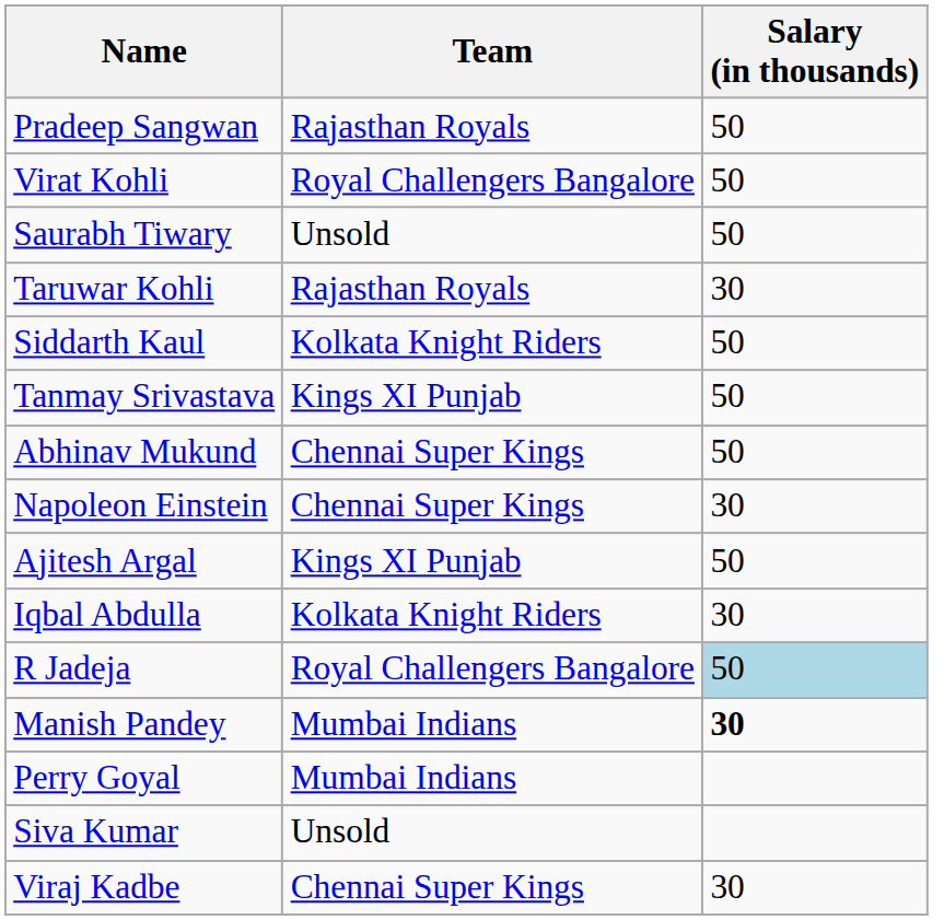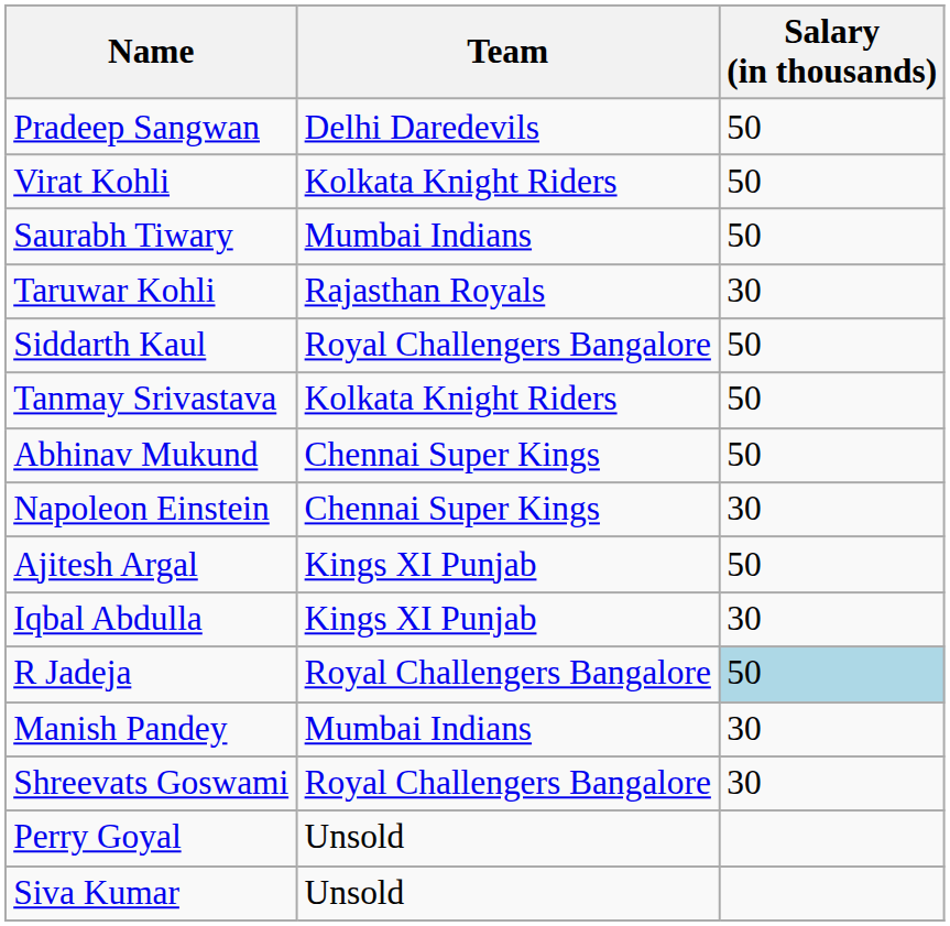 <table class="wikitable collapsible sortable">
 <tr>
 <th scope="col">Name</th>
 <th scope="col">Team</th>
 <th scope="col">Salary<br>(in  thousands)</th>
 </tr>
 <tr>
 <td><a href='#'>Pradeep Sangwan</a></td>
-<td><a href='#'>Rajasthan Royals</a></td>
+<td><a href='#'>Delhi Daredevils</a></td>
 <td>50</td>
 </tr>
 <tr>
 <td><a href='#'>Virat Kohli</a></td>
-<td><a href='#'>Royal Challengers Bangalore</a></td>
+<td><a href='#'>Kolkata Knight Riders</a></td>
 <td>50</td>
 </tr>
 <tr>
 <td><a href='#'>Saurabh Tiwary</a></td>
-<td>Unsold</td>
+<td><a href='#'>Mumbai Indians</a></td>
 <td>50</td>
 </tr>
 <tr>
 <td><a href='#'>Taruwar Kohli</a></td>
 <td><a href='#'>Rajasthan Royals</a></td>
 <td>30</td>
 </tr>
 <tr>
 <td><a href='#'>Siddarth Kaul</a></td>
-<td><a href='#'>Kolkata Knight Riders</a></td>
+<td><a href='#'>Royal Challengers Bangalore</a></td>
 <td>50</td>
 </tr>
 <tr>
 <td><a href='#'>Tanmay Srivastava</a></td>
-<td><a href='#'>Kings XI Punjab</a></td>
+<td><a href='#'>Kolkata Knight Riders</a></td>
 <td>50</td>
 </tr>
 <tr>
 <td><a href='#'>Abhinav Mukund</a></td>
 <td><a href='#'>Chennai Super Kings</a></td>
 <td>50</td>
 </tr>
 <tr>
 <td><a href='#'>Napoleon Einstein</a></td>
 <td><a href='#'>Chennai Super Kings</a></td>
 <td>30</td>
 </tr>
 <tr>
 <td><a href='#'>Ajitesh Argal</a></td>
 <td><a href='#'>Kings XI Punjab</a></td>
 <td>50</td>
 </tr>
 <tr>
 <td><a href='#'>Iqbal Abdulla</a></td>
-<td><a href='#'>Kolkata Knight Riders</a></td>
+<td><a href='#'>Kings XI Punjab</a></td>
 <td>30</td>
 </tr>
 <tr>
 <td><a href='#'>R Jadeja</a></td>
 <td><a href='#'>Royal Challengers Bangalore</a></td>
 <td style="background: lightblue;">50</td>
 </tr>
 <tr>
 <td><a href='#'>Manish Pandey</a></td>
 <td><a href='#'>Mumbai Indians</a></td>
-<td><strong>30</strong></td>
+<td>30</td>
+</tr>
+<tr>
+<td><a href='#'>Shreevats Goswami</a></td>
+<td><a href='#'>Royal Challengers Bangalore</a></td>
+<td>30</td>
 </tr>
 <tr>
 <td><a href='#'>Perry Goyal</a></td>
-<td><a href='#'>Mumbai Indians</a></td>
+<td>Unsold</td>
 <td></td>
 </tr>
 <tr>
 <td><a href='#'>Siva Kumar</a></td>
 <td>Unsold</td>
 <td></td>
 </tr>
-<tr>
-<td><a href='#'>Viraj Kadbe</a></td>
-<td><a href='#'>Chennai Super Kings</a></td>
-<td>30</td>
-</tr>
 </table>
